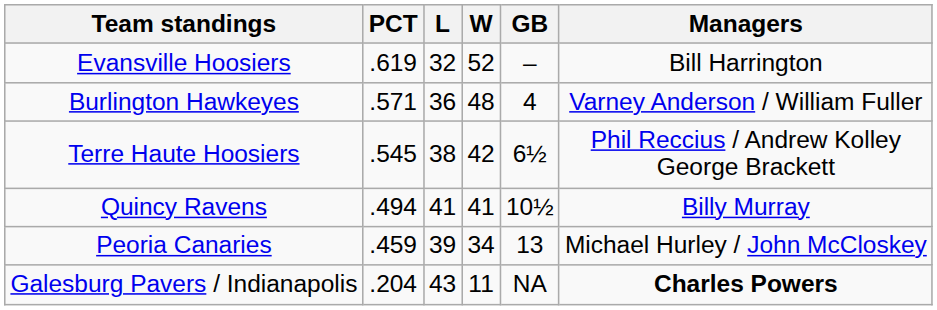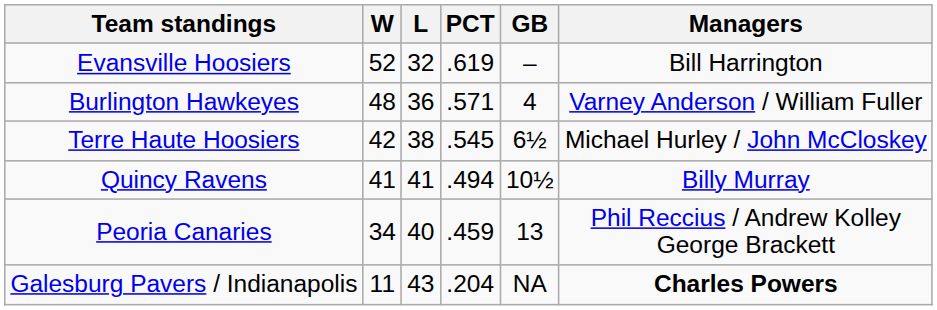 <table class="wikitable">
 <tr>
 <th>Team standings</th>
+<th>W</th>
+<th>L</th>
 <th>PCT</th>
-<th>L</th>
-<th>W</th>
 <th>GB</th>
 <th>Managers</th>
 </tr>
 <tr align=center>
 <td><a href='#'>Evansville Hoosiers</a></td>
+<td>52</td>
+<td>32</td>
 <td>.619</td>
-<td>32</td>
-<td>52</td>
 <td>–</td>
 <td>Bill Harrington</td>
 </tr>
 <tr align=center>
 <td><a href='#'>Burlington Hawkeyes</a></td>
+<td>48</td>
+<td>36</td>
 <td>.571</td>
-<td>36</td>
-<td>48</td>
 <td>4</td>
 <td><a href='#'>Varney Anderson</a> / William Fuller</td>
 </tr>
 <tr align=center>
 <td><a href='#'>Terre Haute Hoosiers</a></td>
+<td>42</td>
+<td>38</td>
 <td>.545</td>
-<td>38</td>
-<td>42</td>
 <td>6½</td>
-<td><a href='#'>Phil Reccius</a> / Andrew Kolley <br> George Brackett</td>
+<td>Michael Hurley / <a href='#'>John McCloskey</a></td>
 </tr>
 <tr align=center>
 <td><a href='#'>Quincy Ravens</a></td>
-<td>.494</td>
 <td>41</td>
 <td>41</td>
+<td>.494</td>
 <td>10½</td>
 <td><a href='#'>Billy Murray</a></td>
 </tr>
 <tr align=center>
 <td><a href='#'>Peoria Canaries</a></td>
+<td>34</td>
+<td>40</td>
 <td>.459</td>
-<td>39</td>
-<td>34</td>
 <td>13</td>
-<td>Michael Hurley / <a href='#'>John McCloskey</a></td>
+<td><a href='#'>Phil Reccius</a> / Andrew Kolley <br> George Brackett</td>
 </tr>
 <tr align=center>
 <td><a href='#'>Galesburg Pavers</a> / Indianapolis</td>
+<td>11</td>
+<td>43</td>
 <td>.204</td>
-<td>43</td>
-<td>11</td>
 <td>NA</td>
 <td><strong>Charles Powers</strong></td>
 </tr>
 </table>
